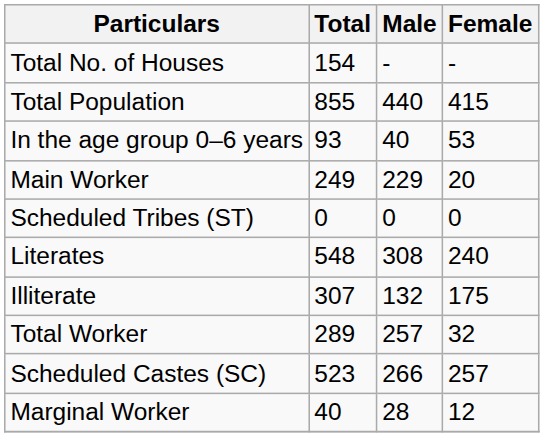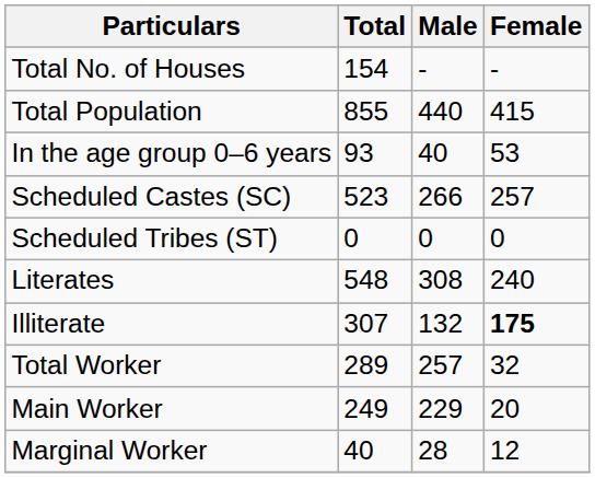 <table class="wikitable sortable">
 <tr>
 <th>Particulars</th>
 <th>Total</th>
 <th>Male</th>
 <th>Female</th>
 </tr>
 <tr>
 <td>Total No. of Houses</td>
 <td>154</td>
 <td>-</td>
 <td>-</td>
 </tr>
 <tr>
 <td>Total Population</td>
 <td>855</td>
 <td>440</td>
 <td>415</td>
 </tr>
 <tr>
 <td>In the age group 0–6 years</td>
 <td>93</td>
 <td>40</td>
 <td>53</td>
 </tr>
 <tr>
-<td>Main Worker</td>
-<td>249</td>
-<td>229</td>
-<td>20</td>
+<td>Scheduled Castes (SC)</td>
+<td>523</td>
+<td>266</td>
+<td>257</td>
 </tr>
 <tr>
 <td>Scheduled Tribes (ST)</td>
 <td>0</td>
 <td>0</td>
 <td>0</td>
 </tr>
 <tr>
 <td>Literates</td>
 <td>548</td>
 <td>308</td>
 <td>240</td>
 </tr>
 <tr>
 <td>Illiterate</td>
 <td>307</td>
 <td>132</td>
-<td>175</td>
+<td><strong>175</strong></td>
 </tr>
 <tr>
 <td>Total Worker</td>
 <td>289</td>
 <td>257</td>
 <td>32</td>
 </tr>
 <tr>
-<td>Scheduled Castes (SC)</td>
-<td>523</td>
-<td>266</td>
-<td>257</td>
+<td>Main Worker</td>
+<td>249</td>
+<td>229</td>
+<td>20</td>
 </tr>
 <tr>
 <td>Marginal Worker</td>
 <td>40</td>
 <td>28</td>
 <td>12</td>
 </tr>
 <tr>
 </tr>
 </table>
